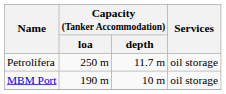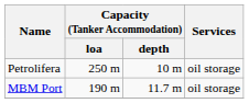 <table class="wikitable sortable">
 <tr>
 <th rowspan="2">Name</th>
 <th ! colspan="2">Capacity <br><small>(Tanker Accommodation)</small></th>
 <th rowspan="2">Services</th>
 </tr>
 <tr>
 <th>loa</th>
 <th>depth</th>
 </tr>
 <tr>
 <td>Petrolifera</td>
 <td align=right>250 m</td>
-<td align=right>11.7 m</td>
+<td align=right>10 m</td>
 <td align=right>oil storage</td>
 </tr>
 <tr>
 <td><a href='#'>MBM Port</a></td>
 <td align=right>190 m</td>
-<td align=right>10 m</td>
+<td align=right>11.7 m</td>
 <td align=right>oil storage</td>
 </tr>
 <tr>
 </tr>
 </table>
